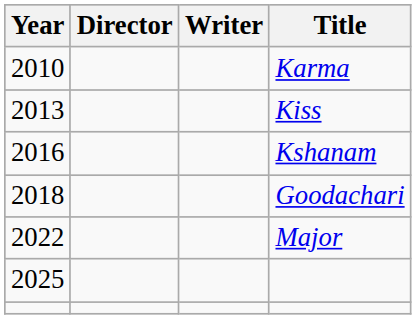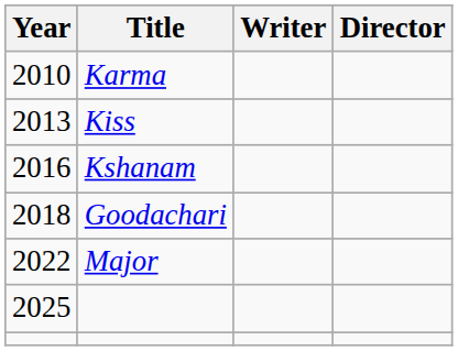 <table class="wikitable plainrowheaders sortable" style="margin-right: 0;">
 <tr>
 <th>Year</th>
+<th>Title</th>
+<th>Writer</th>
 <th>Director</th>
-<th>Writer</th>
-<th>Title</th>
 </tr>
 <tr>
 <td>2010</td>
+<td><em><a href='#'>Karma</a></em></td>
 <td></td>
 <td></td>
-<td><em><a href='#'>Karma</a></em></td>
 </tr>
 <tr>
 <td>2013</td>
+<td><em><a href='#'>Kiss</a></em></td>
 <td></td>
 <td></td>
-<td><em><a href='#'>Kiss</a></em></td>
 </tr>
 <tr>
 <td>2016</td>
+<td><em><a href='#'>Kshanam</a></em></td>
 <td></td>
 <td></td>
-<td><em><a href='#'>Kshanam</a></em></td>
 </tr>
 <tr>
 <td>2018</td>
+<td><em><a href='#'>Goodachari</a></em></td>
 <td></td>
 <td></td>
-<td><em><a href='#'>Goodachari</a></em></td>
 </tr>
 <tr>
 <td>2022</td>
+<td><em><a href='#'>Major</a></em></td>
 <td></td>
 <td></td>
-<td><em><a href='#'>Major</a></em></td>
 </tr>
 <tr>
 <td>2025</td>
 <td></td>
 <td></td>
 <td></td>
 </tr>
 <tr>
 <td></td>
 <td></td>
 <td></td>
 <td></td>
 </tr>
 </table>
